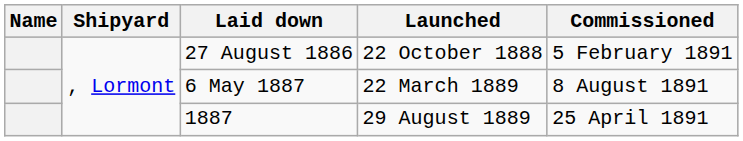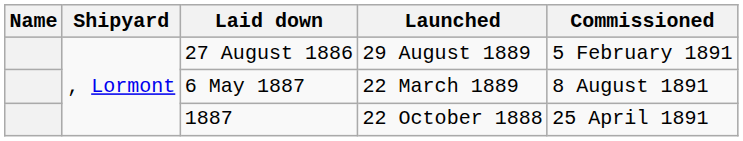 <table class="wikitable plainrowheaders">
 <tr>
 <th scope="col">Name</th>
 <th scope="col">Shipyard</th>
 <th scope="col">Laid down</th>
 <th scope="col">Launched</th>
 <th scope="col">Commissioned</th>
 </tr>
 <tr>
 <th scope="row"></th>
 <td rowspan="3">, <a href='#'>Lormont</a></td>
 <td>27 August 1886</td>
-<td>22 October 1888</td>
+<td>29 August 1889</td>
 <td>5 February 1891</td>
 </tr>
 <tr>
 <th scope="row"></th>
 <td>6 May 1887</td>
 <td>22 March 1889</td>
 <td>8 August 1891</td>
 </tr>
 <tr>
 <th scope="row"></th>
 <td>1887</td>
-<td>29 August 1889</td>
+<td>22 October 1888</td>
 <td>25 April 1891</td>
 </tr>
 </table>
